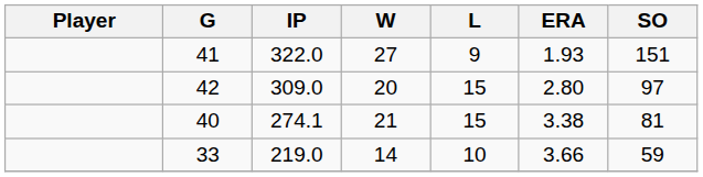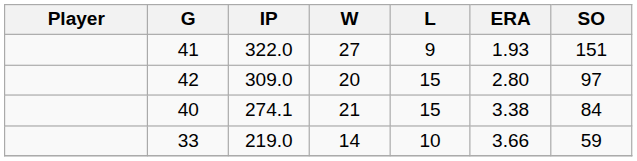 <table class="wikitable sortable">
 <tr>
 <th bgcolor="#DDDDFF" width="16%">Player</th>
 <th bgcolor="#DDDDFF" width="9%">G</th>
 <th bgcolor="#DDDDFF" width="9%">IP</th>
 <th bgcolor="#DDDDFF" width="9%">W</th>
 <th bgcolor="#DDDDFF" width="9%">L</th>
 <th bgcolor="#DDDDFF" width="9%">ERA</th>
 <th bgcolor="#DDDDFF" width="9%">SO</th>
 </tr>
 <tr align="center">
 <td></td>
 <td>41</td>
 <td>322.0</td>
 <td>27</td>
 <td>9</td>
 <td>1.93</td>
 <td>151</td>
 </tr>
 <tr align="center">
 <td></td>
 <td>42</td>
 <td>309.0</td>
 <td>20</td>
 <td>15</td>
 <td>2.80</td>
 <td>97</td>
 </tr>
 <tr align="center">
 <td></td>
 <td>40</td>
 <td>274.1</td>
 <td>21</td>
 <td>15</td>
 <td>3.38</td>
-<td>81</td>
+<td>84</td>
 </tr>
 <tr align="center">
 <td></td>
 <td>33</td>
 <td>219.0</td>
 <td>14</td>
 <td>10</td>
 <td>3.66</td>
 <td>59</td>
 </tr>
 <tr align="center">
 </tr>
 </table>
